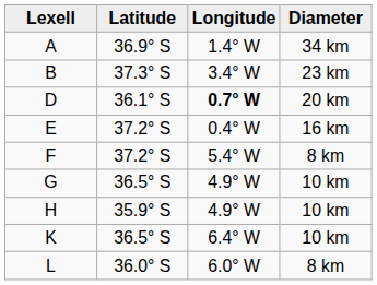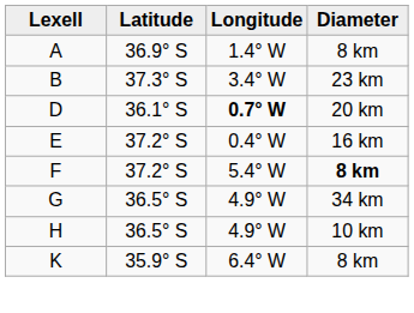 <table class="wikitable">
 <tr>
 <th width="25%" style="background:#eeeeee;">Lexell</th>
 <th width="25%" style="background:#eeeeee;">Latitude</th>
 <th width="25%" style="background:#eeeeee;">Longitude</th>
 <th width="25%" style="background:#eeeeee;">Diameter</th>
 </tr>
 <tr>
 <td align="center">A</td>
 <td align="center">36.9° S</td>
 <td align="center">1.4° W</td>
-<td align="center">34 km</td>
+<td align="center">8 km</td>
 </tr>
 <tr>
 <td align="center">B</td>
 <td align="center">37.3° S</td>
 <td align="center">3.4° W</td>
 <td align="center">23 km</td>
 </tr>
 <tr>
 <td align="center">D</td>
 <td align="center">36.1° S</td>
 <td align="center"><strong>0.7° W</strong></td>
 <td align="center">20 km</td>
 </tr>
 <tr>
 <td align="center">E</td>
 <td align="center">37.2° S</td>
 <td align="center">0.4° W</td>
 <td align="center">16 km</td>
 </tr>
 <tr>
 <td align="center">F</td>
 <td align="center">37.2° S</td>
 <td align="center">5.4° W</td>
-<td align="center">8 km</td>
+<td align="center"><strong>8 km</strong></td>
 </tr>
 <tr>
 <td align="center">G</td>
 <td align="center">36.5° S</td>
 <td align="center">4.9° W</td>
-<td align="center">10 km</td>
+<td align="center">34 km</td>
 </tr>
 <tr>
 <td align="center">H</td>
-<td align="center">35.9° S</td>
+<td align="center">36.5° S</td>
 <td align="center">4.9° W</td>
 <td align="center">10 km</td>
 </tr>
 <tr>
 <td align="center">K</td>
-<td align="center">36.5° S</td>
+<td align="center">35.9° S</td>
 <td align="center">6.4° W</td>
-<td align="center">10 km</td>
-</tr>
-<tr>
-<td align="center">L</td>
-<td align="center">36.0° S</td>
-<td align="center">6.0° W</td>
 <td align="center">8 km</td>
 </tr>
 </table>
